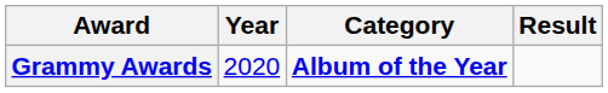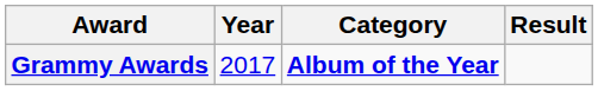 <table class="wikitable sortable plainrowheaders">
 <tr>
 <th scope="col">Award</th>
 <th scope="col">Year</th>
 <th scope="col">Category</th>
 <th scope="col">Result</th>
 </tr>
 <tr>
 <th scope="row"><a href='#'>Grammy Awards</a></th>
-<td><a href='#'>2020</a></td>
+<td><a href='#'>2017</a></td>
 <td><strong><a href='#'>Album of the Year</a></strong></td>
 <td></td>
 </tr>
 </table>
